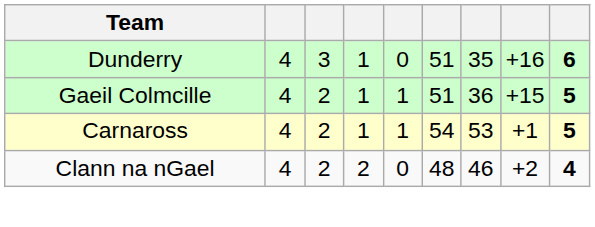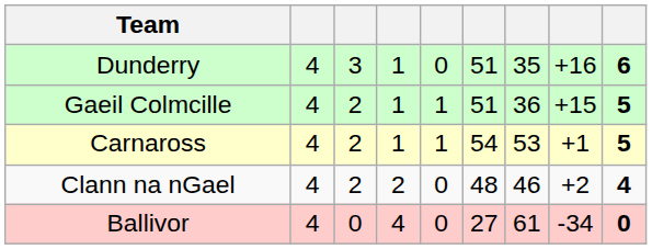 <table class="wikitable" style="text-align:center">
 <tr>
 <th width="175">Team</th>
 <th width="20"></th>
 <th width="20"></th>
 <th width="20"></th>
 <th width="20"></th>
 <th width="20"></th>
 <th width="20"></th>
 <th width="20"></th>
 <th width="20"></th>
 </tr>
 <tr style="background:#cfc;">
 <td>Dunderry</td>
 <td>4</td>
 <td>3</td>
 <td>1</td>
 <td>0</td>
 <td>51</td>
 <td>35</td>
 <td>+16</td>
 <td><strong>6</strong></td>
 </tr>
 <tr style="background:#cfc;">
 <td>Gaeil Colmcille</td>
 <td>4</td>
 <td>2</td>
 <td>1</td>
 <td>1</td>
 <td>51</td>
 <td>36</td>
 <td>+15</td>
 <td><strong>5</strong></td>
 </tr>
 <tr style="background:#ffffcc;">
 <td>Carnaross</td>
 <td>4</td>
 <td>2</td>
 <td>1</td>
 <td>1</td>
 <td>54</td>
 <td>53</td>
 <td>+1</td>
 <td><strong>5</strong></td>
 </tr>
 <tr>
 <td>Clann na nGael</td>
 <td>4</td>
 <td>2</td>
 <td>2</td>
 <td>0</td>
 <td>48</td>
 <td>46</td>
 <td>+2</td>
 <td><strong>4</strong></td>
 </tr>
+<tr style="background:#fcc;">
+<td>Ballivor</td>
+<td>4</td>
+<td>0</td>
+<td>4</td>
+<td>0</td>
+<td>27</td>
+<td>61</td>
+<td>-34</td>
+<td><strong>0</strong></td>
+</tr>
 </table>
